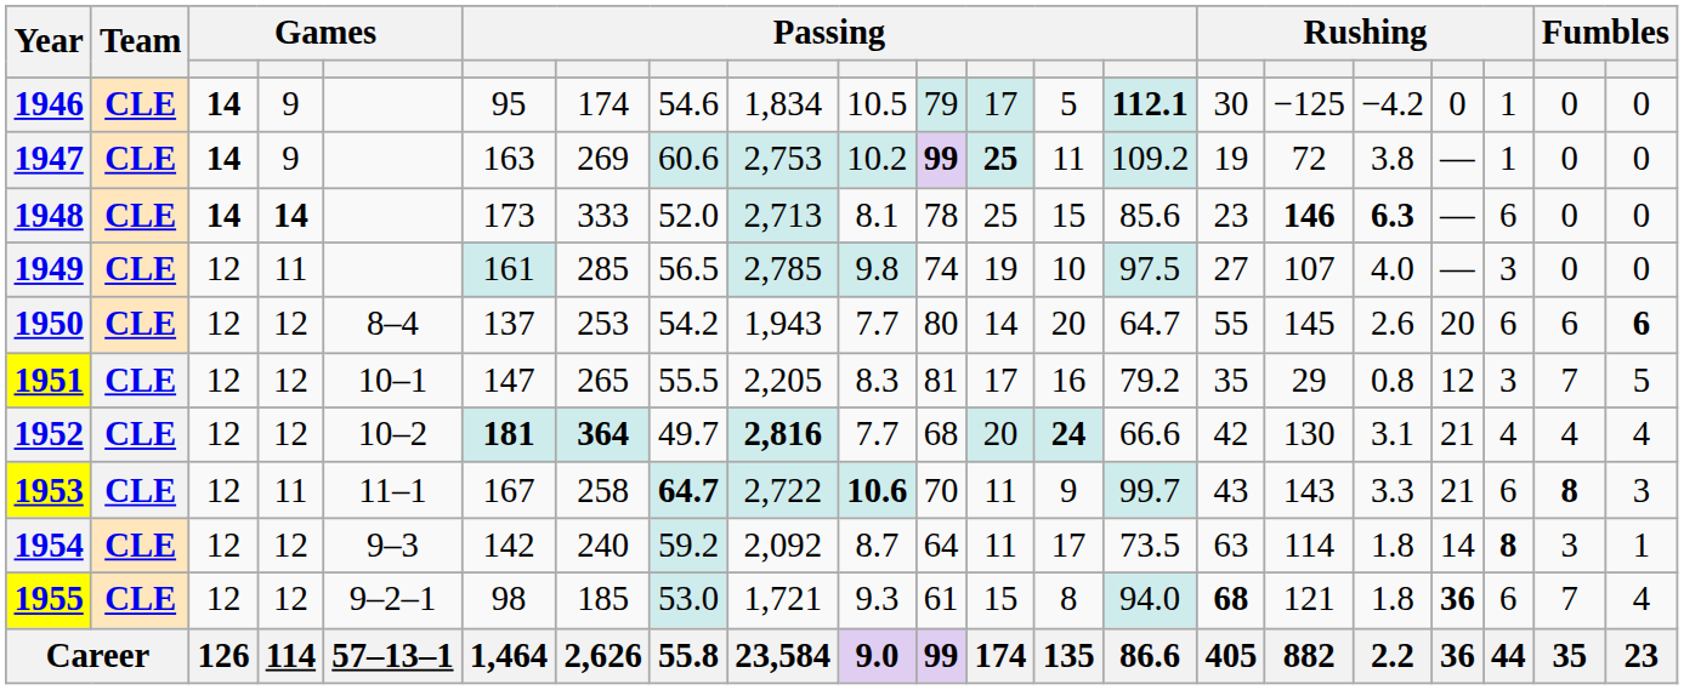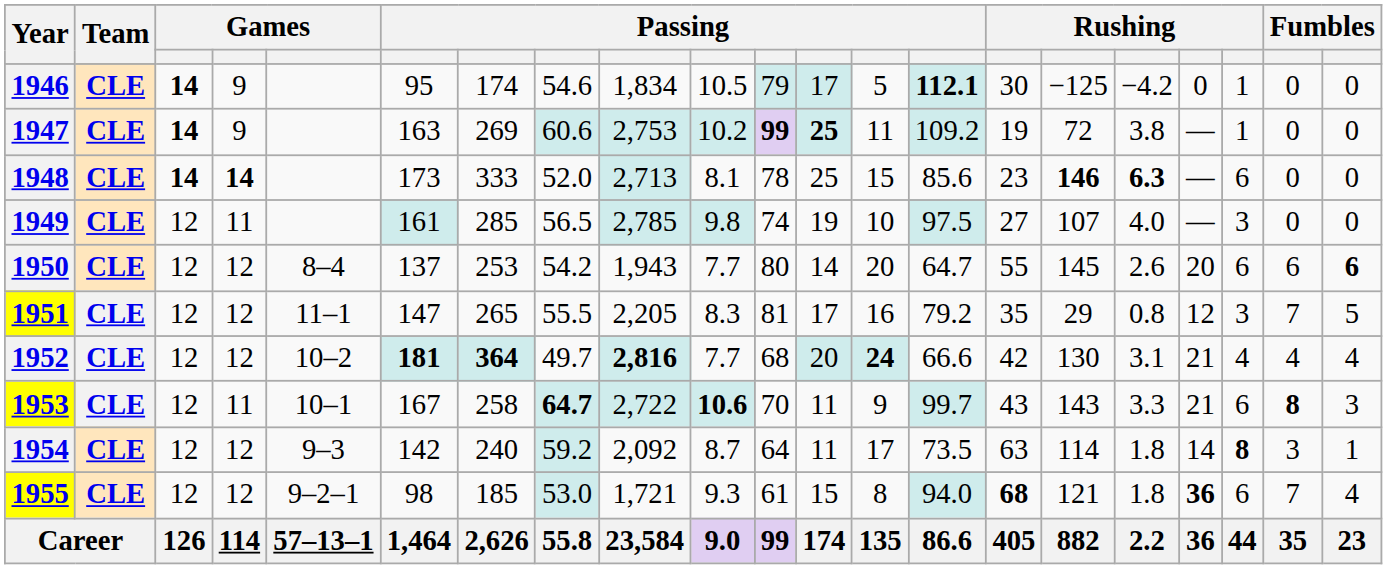 <table class="wikitable" style="text-align:center;">
 <tr>
 <th rowspan="2">Year</th>
 <th rowspan="2">Team</th>
 <th colspan="3">Games</th>
 <th colspan="9">Passing</th>
 <th colspan="5">Rushing</th>
 <th colspan="2">Fumbles</th>
 </tr>
 <tr>
 <th></th>
 <th></th>
 <th></th>
 <th></th>
 <th></th>
 <th></th>
 <th></th>
 <th></th>
 <th></th>
 <th></th>
 <th></th>
 <th></th>
 <th></th>
 <th></th>
 <th></th>
 <th></th>
 <th></th>
 <th></th>
 <th></th>
 </tr>
 <tr>
 <th><a href='#'>1946</a></th>
 <th style="background:#ffe6bd;"><a href='#'>CLE</a></th>
 <td><strong>14</strong></td>
 <td>9</td>
 <td></td>
 <td>95</td>
 <td>174</td>
 <td>54.6</td>
 <td>1,834</td>
 <td>10.5</td>
 <td style="background:#cfecec;">79</td>
 <td style="background:#cfecec;">17</td>
 <td>5</td>
 <td style="background:#cfecec;"><strong>112.1</strong></td>
 <td>30</td>
 <td>−125</td>
 <td>−4.2</td>
 <td>0</td>
 <td>1</td>
 <td>0</td>
 <td>0</td>
 </tr>
 <tr>
 <th><a href='#'>1947</a></th>
 <th style="background:#ffe6bd;"><a href='#'>CLE</a></th>
 <td><strong>14</strong></td>
 <td>9</td>
 <td></td>
 <td>163</td>
 <td>269</td>
 <td style="background:#cfecec;">60.6</td>
 <td style="background:#cfecec;">2,753</td>
 <td style="background:#cfecec;">10.2</td>
 <td style="background:#e0cef2;"><strong>99</strong></td>
 <td style="background:#cfecec;"><strong>25</strong></td>
 <td>11</td>
 <td style="background:#cfecec;">109.2</td>
 <td>19</td>
 <td>72</td>
 <td>3.8</td>
 <td>—</td>
 <td>1</td>
 <td>0</td>
 <td>0</td>
 </tr>
 <tr>
 <th><a href='#'>1948</a></th>
 <th style="background:#ffe6bd;"><a href='#'>CLE</a></th>
 <td><strong>14</strong></td>
 <td><strong>14</strong></td>
 <td></td>
 <td>173</td>
 <td>333</td>
 <td>52.0</td>
 <td style="background:#cfecec;">2,713</td>
 <td>8.1</td>
 <td>78</td>
 <td>25</td>
 <td>15</td>
 <td>85.6</td>
 <td>23</td>
 <td><strong>146</strong></td>
 <td><strong>6.3</strong></td>
 <td>—</td>
 <td>6</td>
 <td>0</td>
 <td>0</td>
 </tr>
 <tr>
 <th><a href='#'>1949</a></th>
 <th style="background:#ffe6bd;"><a href='#'>CLE</a></th>
 <td>12</td>
 <td>11</td>
 <td></td>
 <td style="background:#cfecec;">161</td>
 <td>285</td>
 <td>56.5</td>
 <td style="background:#cfecec;">2,785</td>
 <td style="background:#cfecec;">9.8</td>
 <td>74</td>
 <td>19</td>
 <td>10</td>
 <td style="background:#cfecec;">97.5</td>
 <td>27</td>
 <td>107</td>
 <td>4.0</td>
 <td>—</td>
 <td>3</td>
 <td>0</td>
 <td>0</td>
 </tr>
 <tr>
 <th><a href='#'>1950</a></th>
 <th style="background:#ffe6bd;"><a href='#'>CLE</a></th>
 <td>12</td>
 <td>12</td>
 <td>8–4</td>
 <td>137</td>
 <td>253</td>
 <td>54.2</td>
 <td>1,943</td>
 <td>7.7</td>
 <td>80</td>
 <td>14</td>
 <td>20</td>
 <td>64.7</td>
 <td>55</td>
 <td>145</td>
 <td>2.6</td>
 <td>20</td>
 <td>6</td>
 <td>6</td>
 <td><strong>6</strong></td>
 </tr>
 <tr>
 <th style="background:#ffff00;"><a href='#'>1951</a></th>
 <th><a href='#'>CLE</a></th>
 <td>12</td>
 <td>12</td>
-<td>10–1</td>
+<td>11–1</td>
 <td>147</td>
 <td>265</td>
 <td>55.5</td>
 <td>2,205</td>
 <td>8.3</td>
 <td>81</td>
 <td>17</td>
 <td>16</td>
 <td>79.2</td>
 <td>35</td>
 <td>29</td>
 <td>0.8</td>
 <td>12</td>
 <td>3</td>
 <td>7</td>
 <td>5</td>
 </tr>
 <tr>
 <th><a href='#'>1952</a></th>
 <th><a href='#'>CLE</a></th>
 <td>12</td>
 <td>12</td>
 <td>10–2</td>
 <td style="background:#cfecec;"><strong>181</strong></td>
 <td style="background:#cfecec;"><strong>364</strong></td>
 <td>49.7</td>
 <td style="background:#cfecec;"><strong>2,816</strong></td>
 <td>7.7</td>
 <td>68</td>
 <td style="background:#cfecec;">20</td>
 <td style="background:#cfecec;"><strong>24</strong></td>
 <td>66.6</td>
 <td>42</td>
 <td>130</td>
 <td>3.1</td>
 <td>21</td>
 <td>4</td>
 <td>4</td>
 <td>4</td>
 </tr>
 <tr>
 <th style="background:#ffff00;"><a href='#'>1953</a></th>
 <th><a href='#'>CLE</a></th>
 <td>12</td>
 <td>11</td>
-<td>11–1</td>
+<td>10–1</td>
 <td>167</td>
 <td>258</td>
 <td style="background:#cfecec;"><strong>64.7</strong></td>
 <td style="background:#cfecec;">2,722</td>
 <td style="background:#cfecec;"><strong>10.6</strong></td>
 <td>70</td>
 <td>11</td>
 <td>9</td>
 <td style="background:#cfecec;">99.7</td>
 <td>43</td>
 <td>143</td>
 <td>3.3</td>
 <td>21</td>
 <td>6</td>
 <td><strong>8</strong></td>
 <td>3</td>
 </tr>
 <tr>
 <th><a href='#'>1954</a></th>
 <th style="background:#ffe6bd;"><a href='#'>CLE</a></th>
 <td>12</td>
 <td>12</td>
 <td>9–3</td>
 <td>142</td>
 <td>240</td>
 <td style="background:#cfecec;">59.2</td>
 <td>2,092</td>
 <td>8.7</td>
 <td>64</td>
 <td>11</td>
 <td>17</td>
 <td>73.5</td>
 <td>63</td>
 <td>114</td>
 <td>1.8</td>
 <td>14</td>
 <td><strong>8</strong></td>
 <td>3</td>
 <td>1</td>
 </tr>
 <tr>
 <th style="background:#ffff00;"><a href='#'>1955</a></th>
 <th style="background:#ffe6bd;"><a href='#'>CLE</a></th>
 <td>12</td>
 <td>12</td>
 <td>9–2–1</td>
 <td>98</td>
 <td>185</td>
 <td style="background:#cfecec;">53.0</td>
 <td>1,721</td>
 <td>9.3</td>
 <td>61</td>
 <td>15</td>
 <td>8</td>
 <td style="background:#cfecec;">94.0</td>
 <td><strong>68</strong></td>
 <td>121</td>
 <td>1.8</td>
 <td><strong>36</strong></td>
 <td>6</td>
 <td>7</td>
 <td>4</td>
 </tr>
 <tr>
 <th colspan="2">Career</th>
 <th>126</th>
 <th><u>114</u></th>
 <th><u>57–13–1</u></th>
 <th>1,464</th>
 <th>2,626</th>
 <th>55.8</th>
 <th>23,584</th>
 <th style="background:#e0cef2;">9.0</th>
 <th style="background:#e0cef2;">99</th>
 <th>174</th>
 <th>135</th>
 <th>86.6</th>
 <th>405</th>
 <th>882</th>
 <th>2.2</th>
 <th>36</th>
 <th>44</th>
 <th>35</th>
 <th>23</th>
 </tr>
 </table>
